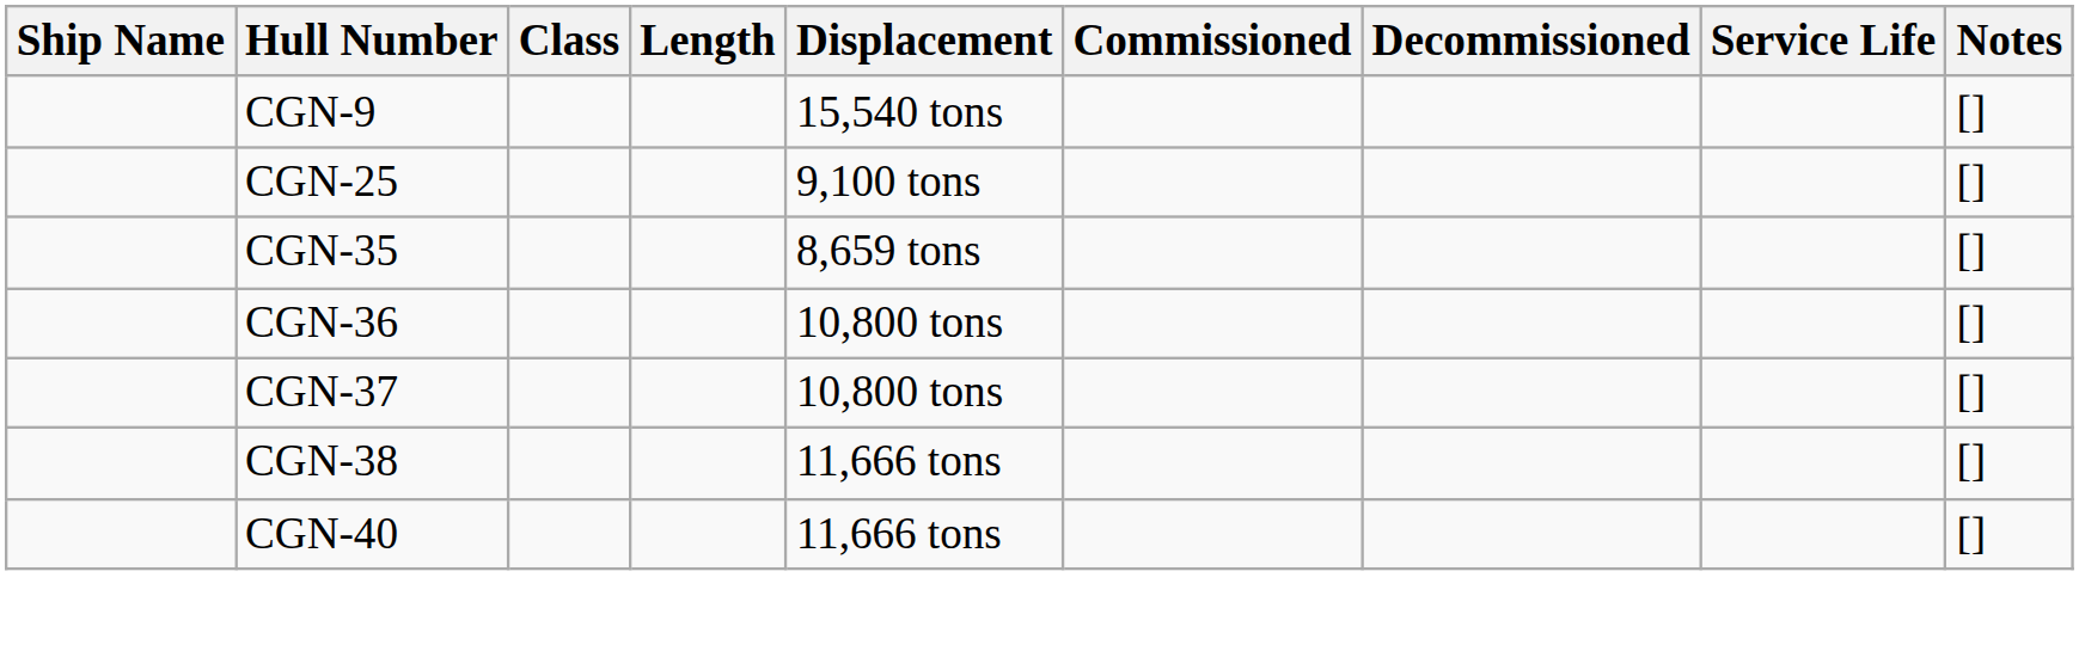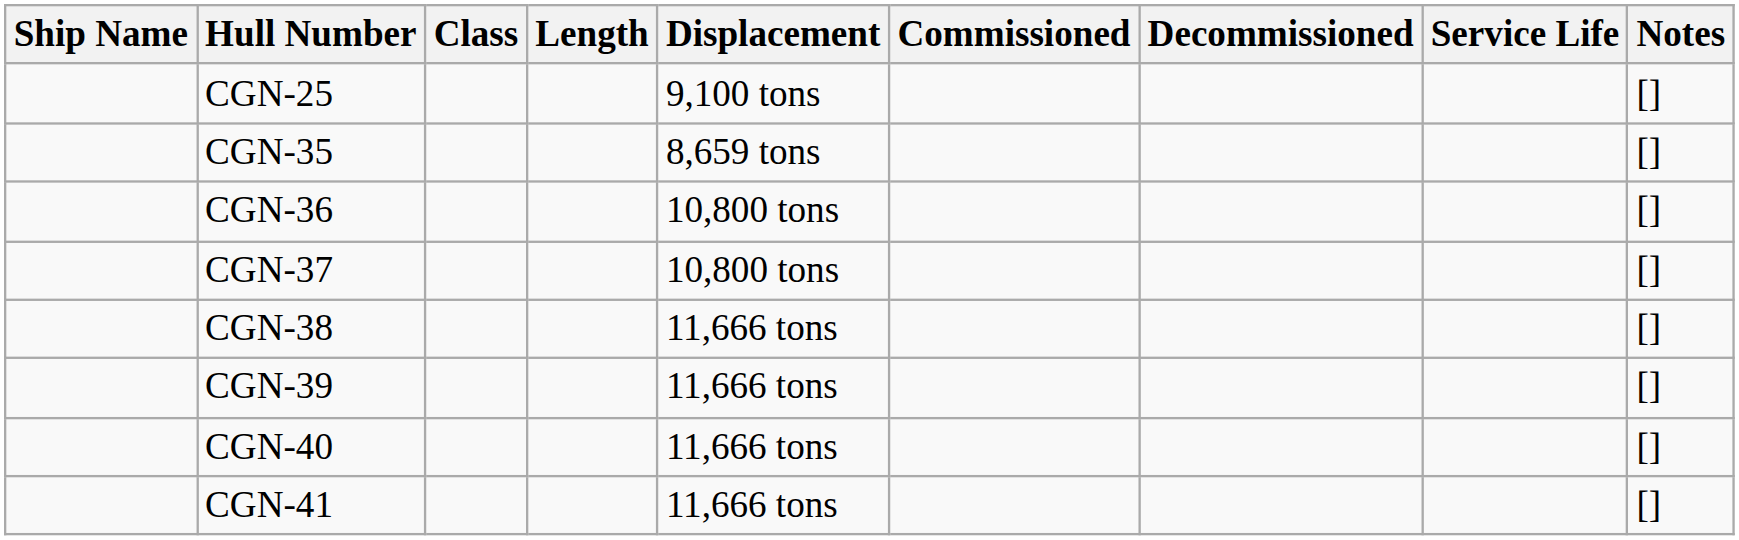 <table class = "wikitable sortable">
 <tr>
 <th>Ship Name</th>
 <th>Hull Number</th>
 <th>Class</th>
 <th>Length</th>
 <th>Displacement</th>
 <th>Commissioned</th>
 <th>Decommissioned</th>
 <th>Service Life</th>
 <th>Notes</th>
-</tr>
-<tr>
-<td></td>
-<td>CGN-9</td>
-<td></td>
-<td></td>
-<td>15,540 tons</td>
-<td></td>
-<td></td>
-<td></td>
-<td>[]</td>
 </tr>
 <tr>
 <td></td>
 <td>CGN-25</td>
 <td></td>
 <td></td>
 <td>9,100 tons</td>
 <td></td>
 <td></td>
 <td></td>
 <td>[]</td>
 </tr>
 <tr>
 <td></td>
 <td>CGN-35</td>
 <td></td>
 <td></td>
 <td>8,659 tons</td>
 <td></td>
 <td></td>
 <td></td>
 <td>[]</td>
 </tr>
 <tr>
 <td></td>
 <td>CGN-36</td>
 <td></td>
 <td></td>
 <td>10,800 tons</td>
 <td></td>
 <td></td>
 <td></td>
 <td>[]</td>
 </tr>
 <tr>
 <td></td>
 <td>CGN-37</td>
 <td></td>
 <td></td>
 <td>10,800 tons</td>
 <td></td>
 <td></td>
 <td></td>
 <td>[]</td>
 </tr>
 <tr>
 <td></td>
 <td>CGN-38</td>
 <td></td>
 <td></td>
 <td>11,666 tons</td>
 <td></td>
 <td></td>
 <td></td>
 <td>[]</td>
 </tr>
 <tr>
 <td></td>
+<td>CGN-39</td>
+<td></td>
+<td></td>
+<td>11,666 tons</td>
+<td></td>
+<td></td>
+<td></td>
+<td>[]</td>
+</tr>
+<tr>
+<td></td>
 <td>CGN-40</td>
 <td></td>
 <td></td>
 <td>11,666 tons</td>
 <td></td>
 <td></td>
 <td></td>
 <td>[]</td>
 </tr>
+<tr>
+<td></td>
+<td>CGN-41</td>
+<td></td>
+<td></td>
+<td>11,666 tons</td>
+<td></td>
+<td></td>
+<td></td>
+<td>[]</td>
+</tr>
 </table>
